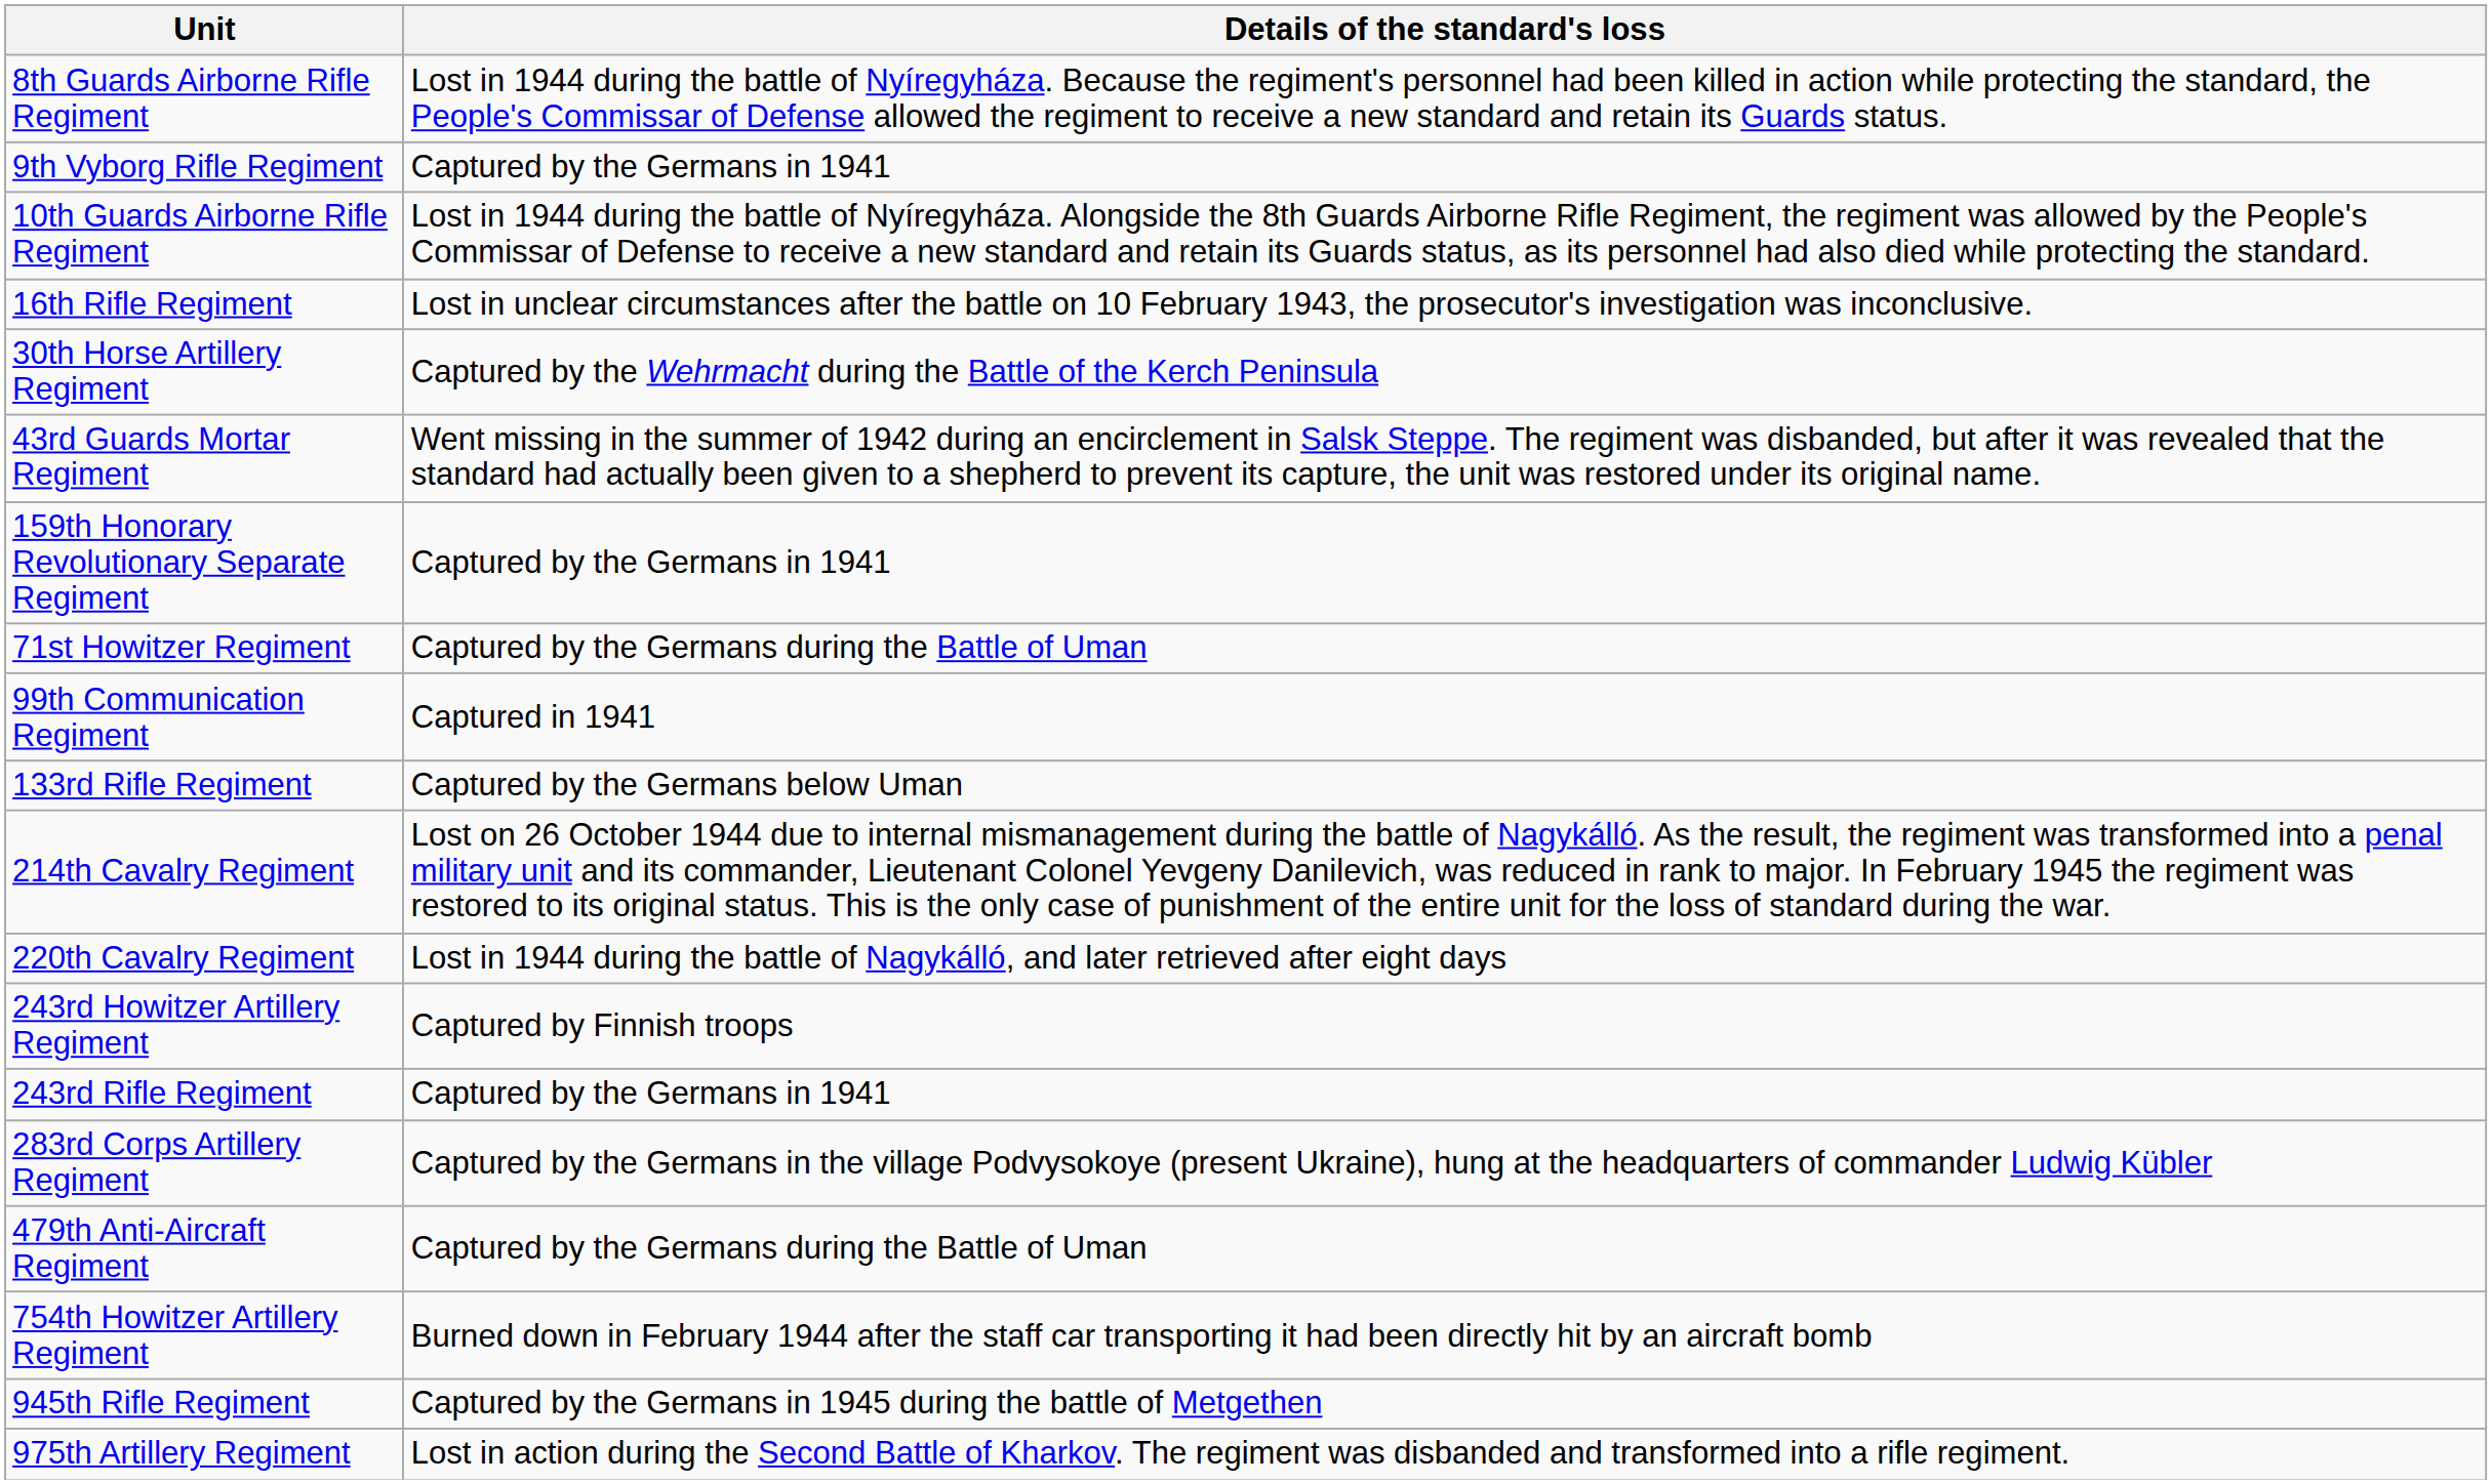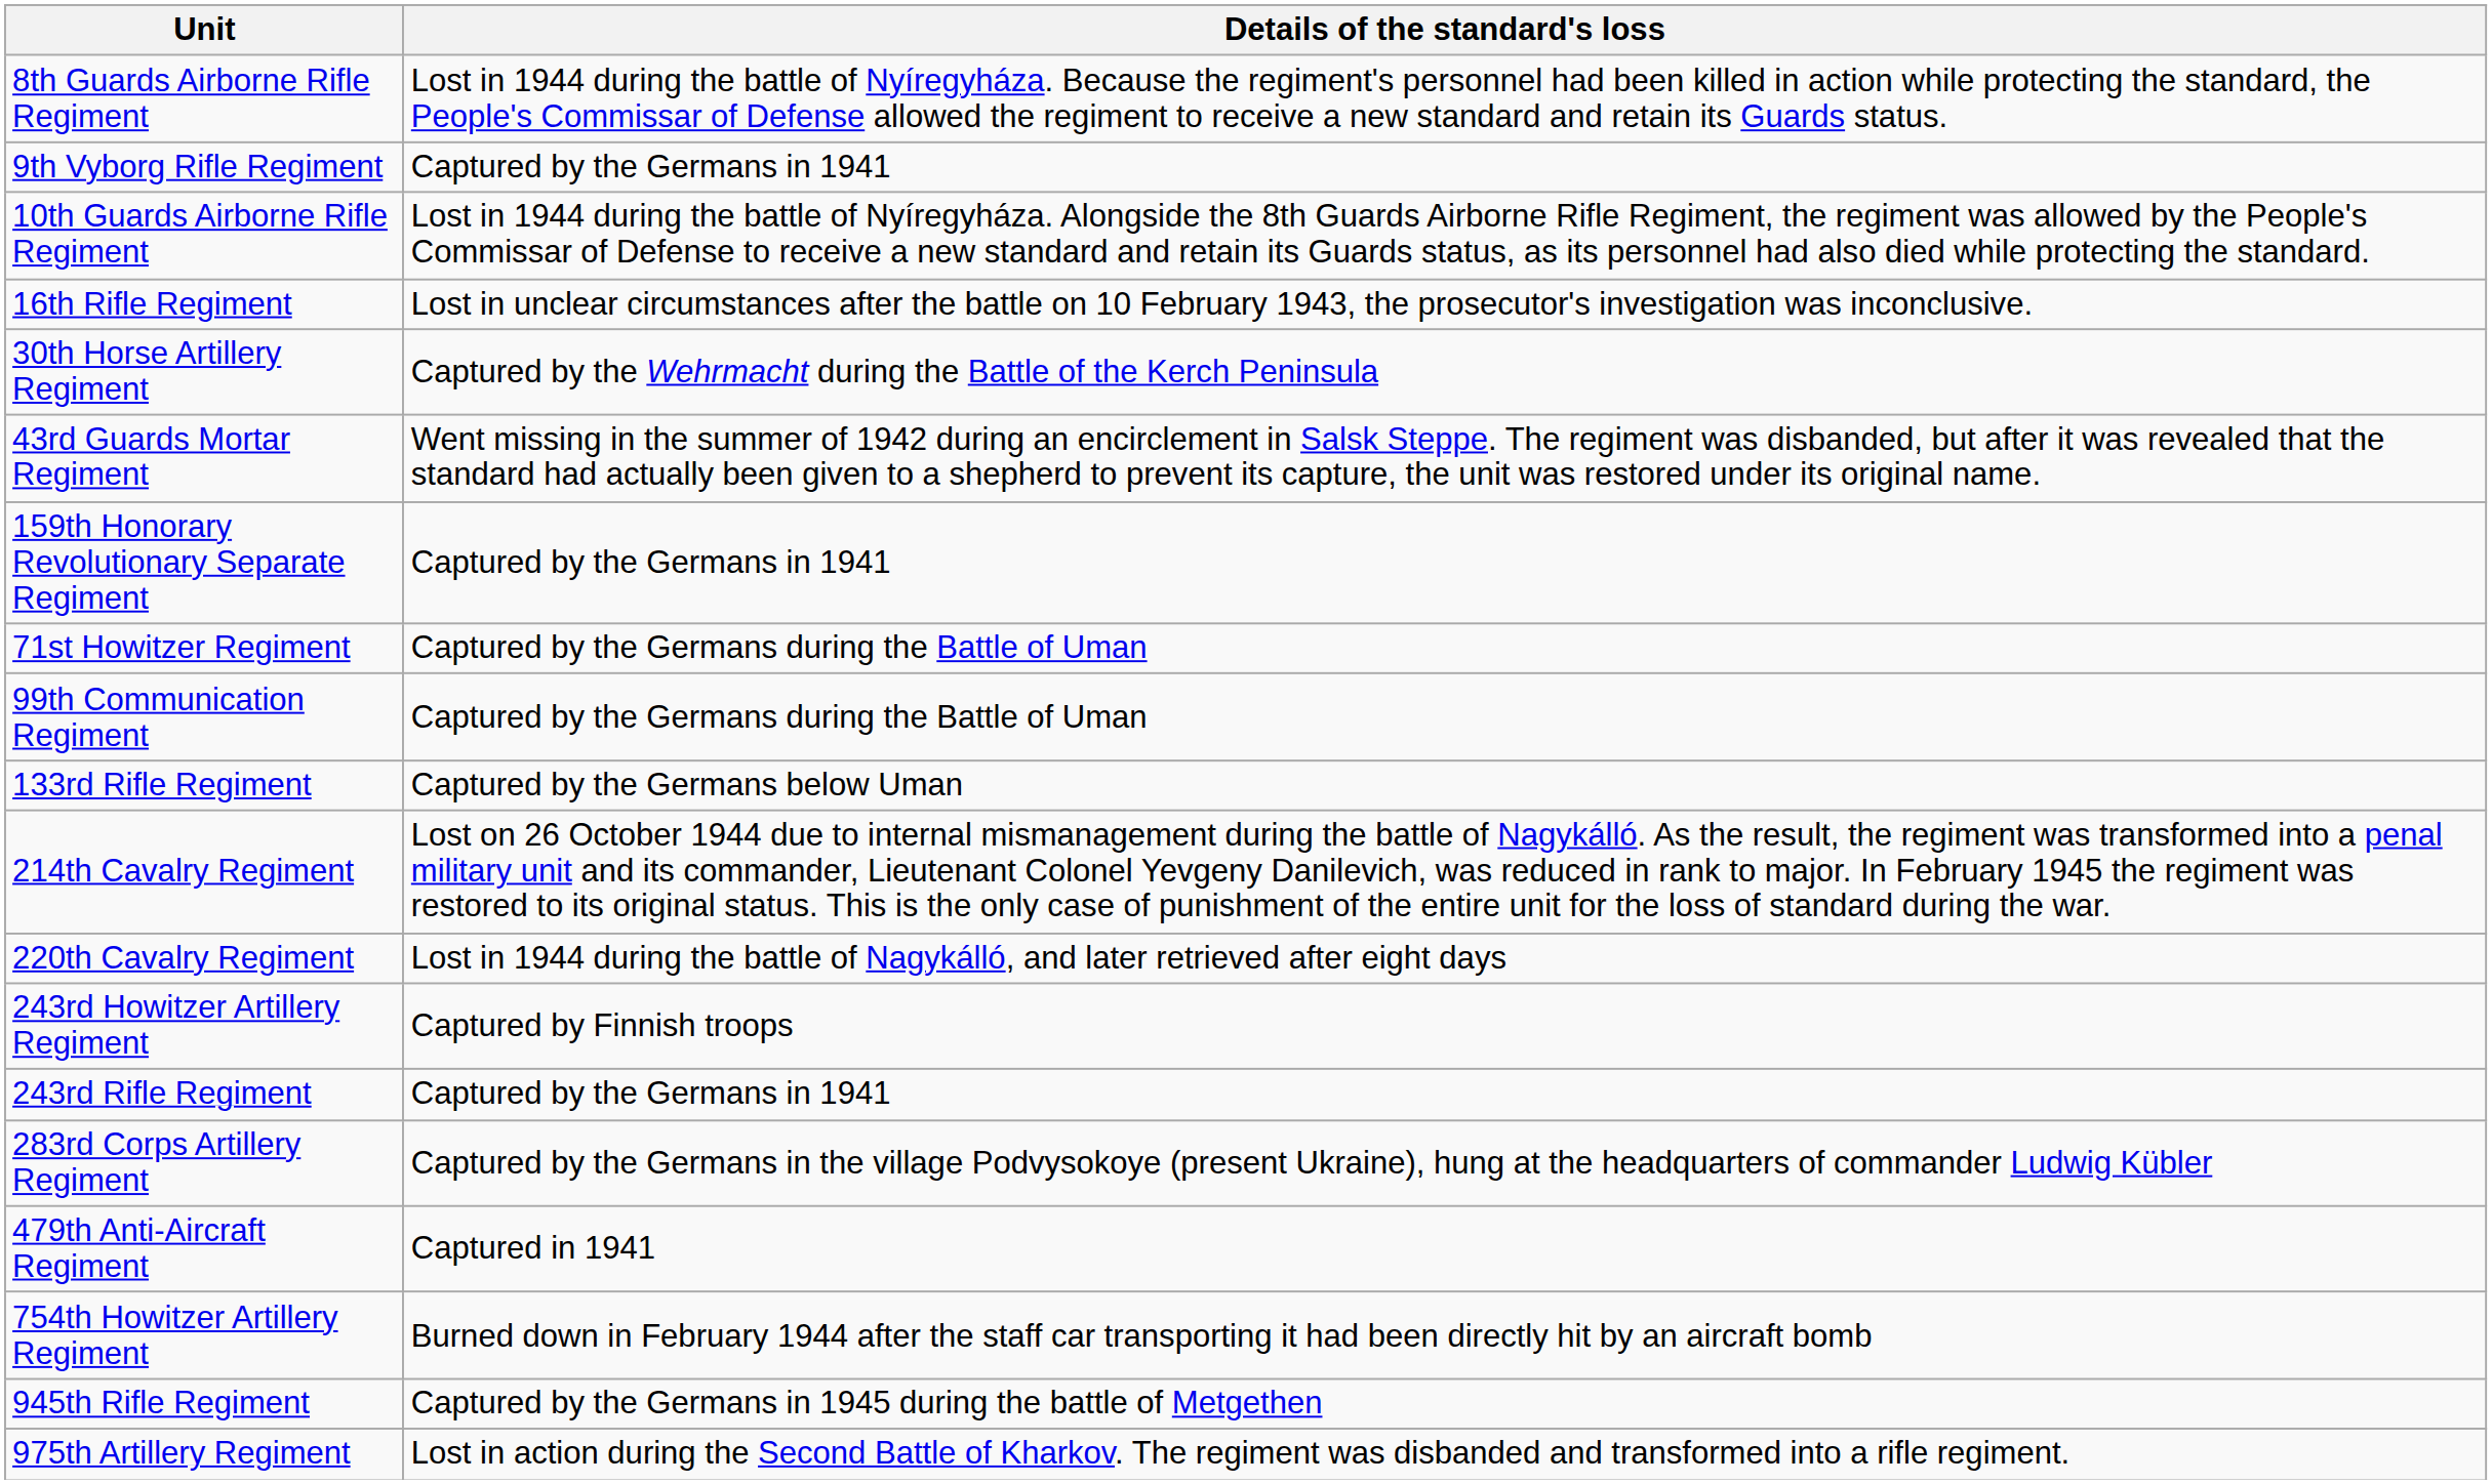 <table class="wikitable">
 <tr>
 <th>Unit</th>
 <th>Details of the standard's loss</th>
 </tr>
 <tr>
 <td><a href='#'>8th Guards Airborne Rifle Regiment</a></td>
 <td>Lost in 1944 during the battle of <a href='#'>Nyíregyháza</a>. Because the regiment's personnel had been killed in action while protecting the standard, the <a href='#'>People's Commissar of Defense</a> allowed the regiment to receive a new standard and retain its <a href='#'>Guards</a> status.</td>
 </tr>
 <tr>
 <td><a href='#'>9th Vyborg Rifle Regiment</a></td>
 <td>Captured by the Germans in 1941</td>
 </tr>
 <tr>
 <td><a href='#'>10th Guards Airborne Rifle Regiment</a></td>
 <td>Lost in 1944 during the battle of Nyíregyháza. Alongside the 8th Guards Airborne Rifle Regiment, the regiment was allowed by the People's Commissar of Defense to receive a new standard and retain its Guards status, as its personnel had also died while protecting the standard.</td>
 </tr>
 <tr>
 <td><a href='#'>16th Rifle Regiment</a></td>
 <td>Lost in unclear circumstances after the battle on 10 February 1943, the prosecutor's investigation was inconclusive.</td>
 </tr>
 <tr>
 <td><a href='#'>30th Horse Artillery Regiment</a></td>
 <td>Captured by the <em><a href='#'>Wehrmacht</a></em> during the <a href='#'>Battle of the Kerch Peninsula</a></td>
 </tr>
 <tr>
 <td><a href='#'>43rd Guards Mortar Regiment</a></td>
 <td>Went missing in the summer of 1942 during an encirclement in <a href='#'>Salsk Steppe</a>. The regiment was disbanded, but after it was revealed that the standard had actually been given to a shepherd to prevent its capture, the unit was restored under its original name.</td>
 </tr>
 <tr>
 <td><a href='#'>159th Honorary Revolutionary Separate Regiment</a></td>
 <td>Captured by the Germans in 1941</td>
 </tr>
 <tr>
 <td><a href='#'>71st Howitzer Regiment</a></td>
 <td>Captured by the Germans during the <a href='#'>Battle of Uman</a></td>
 </tr>
 <tr>
 <td><a href='#'>99th Communication Regiment</a></td>
-<td>Captured in 1941</td>
+<td>Captured by the Germans during the Battle of Uman</td>
 </tr>
 <tr>
 <td><a href='#'>133rd Rifle Regiment</a></td>
 <td>Captured by the Germans below Uman</td>
 </tr>
 <tr>
 <td><a href='#'>214th Cavalry Regiment</a></td>
 <td>Lost on 26 October 1944 due to internal mismanagement during the battle of <a href='#'>Nagykálló</a>. As the result, the regiment was transformed into a <a href='#'>penal military unit</a> and its commander, Lieutenant Colonel Yevgeny Danilevich, was reduced in rank to major. In February 1945 the regiment was restored to its original status. This is the only case of punishment of the entire unit for the loss of standard during the war.</td>
 </tr>
 <tr>
 <td><a href='#'>220th Cavalry Regiment</a></td>
 <td>Lost in 1944 during the battle of <a href='#'>Nagykálló</a>, and later retrieved after eight days</td>
 </tr>
 <tr>
 <td><a href='#'>243rd Howitzer Artillery Regiment</a></td>
 <td>Captured by Finnish troops</td>
 </tr>
 <tr>
 <td><a href='#'>243rd Rifle Regiment</a></td>
 <td>Captured by the Germans in 1941</td>
 </tr>
 <tr>
 <td><a href='#'>283rd Corps Artillery Regiment</a></td>
 <td>Captured by the Germans in the village Podvysokoye (present Ukraine), hung at the headquarters of commander <a href='#'>Ludwig Kübler</a></td>
 </tr>
 <tr>
 <td><a href='#'>479th Anti-Aircraft Regiment</a></td>
-<td>Captured by the Germans during the Battle of Uman</td>
+<td>Captured in 1941</td>
 </tr>
 <tr>
 <td><a href='#'>754th Howitzer Artillery Regiment</a></td>
 <td>Burned down in February 1944 after the staff car transporting it had been directly hit by an aircraft bomb</td>
 </tr>
 <tr>
 <td><a href='#'>945th Rifle Regiment</a></td>
 <td>Captured by the Germans in 1945 during the battle of <a href='#'>Metgethen</a></td>
 </tr>
 <tr>
 <td><a href='#'>975th Artillery Regiment</a></td>
 <td>Lost in action during the <a href='#'>Second Battle of Kharkov</a>. The regiment was disbanded and transformed into a rifle regiment.</td>
 </tr>
 </table>
